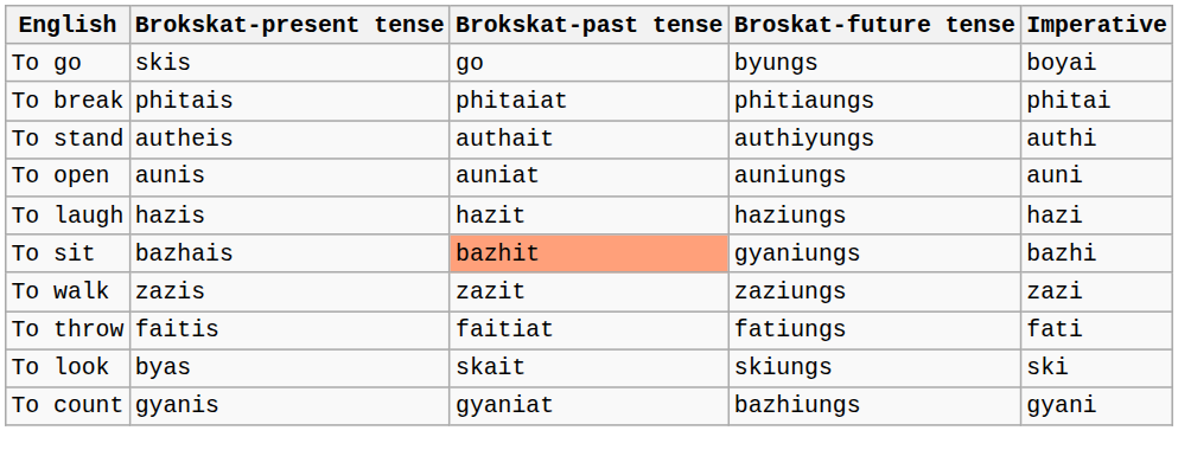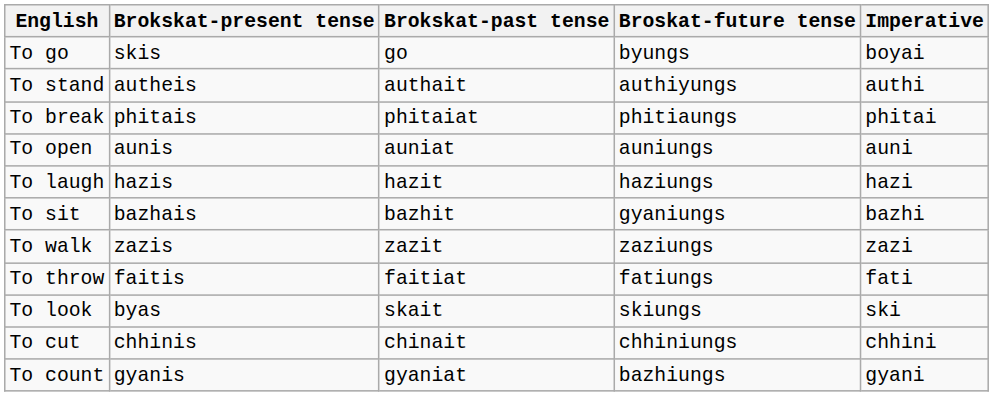 <table class="wikitable">
 <tr>
 <th>English</th>
 <th>Brokskat-present tense</th>
 <th>Brokskat-past tense</th>
 <th>Broskat-future tense</th>
 <th>Imperative</th>
 </tr>
 <tr>
 <td>To go</td>
 <td>skis</td>
 <td>go</td>
 <td>byungs</td>
 <td>boyai</td>
 </tr>
 <tr>
+<td>To stand</td>
+<td>autheis</td>
+<td>authait</td>
+<td>authiyungs</td>
+<td>authi</td>
+</tr>
+<tr>
 <td>To break</td>
 <td>phitais</td>
 <td>phitaiat</td>
 <td>phitiaungs</td>
 <td>phitai</td>
-</tr>
-<tr>
-<td>To stand</td>
-<td>autheis</td>
-<td>authait</td>
-<td>authiyungs</td>
-<td>authi</td>
 </tr>
 <tr>
 <td>To open</td>
 <td>aunis</td>
 <td>auniat</td>
 <td>auniungs</td>
 <td>auni</td>
 </tr>
 <tr>
 <td>To laugh</td>
 <td>hazis</td>
 <td>hazit</td>
 <td>haziungs</td>
 <td>hazi</td>
 </tr>
 <tr>
 <td>To sit</td>
 <td>bazhais</td>
-<td style="background: lightsalmon;">bazhit</td>
+<td>bazhit</td>
 <td>gyaniungs</td>
 <td>bazhi</td>
 </tr>
 <tr>
 <td>To walk</td>
 <td>zazis</td>
 <td>zazit</td>
 <td>zaziungs</td>
 <td>zazi</td>
 </tr>
 <tr>
 <td>To throw</td>
 <td>faitis</td>
 <td>faitiat</td>
 <td>fatiungs</td>
 <td>fati</td>
 </tr>
 <tr>
 <td>To look</td>
 <td>byas</td>
 <td>skait</td>
 <td>skiungs</td>
 <td>ski</td>
 </tr>
 <tr>
+<td>To cut</td>
+<td>chhinis</td>
+<td>chinait</td>
+<td>chhiniungs</td>
+<td>chhini</td>
+</tr>
+<tr>
 <td>To count</td>
 <td>gyanis</td>
 <td>gyaniat</td>
 <td>bazhiungs</td>
 <td>gyani</td>
 </tr>
 </table>
